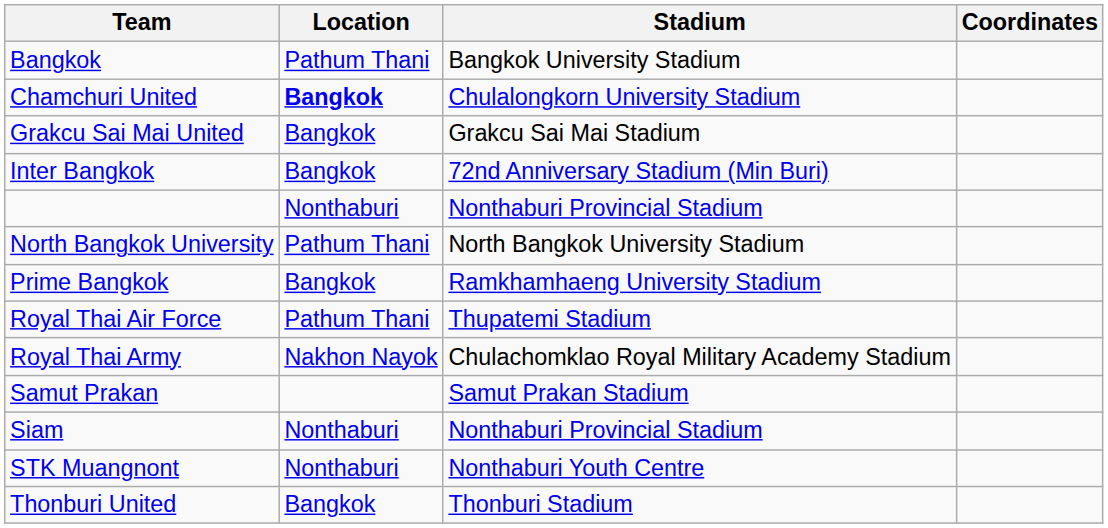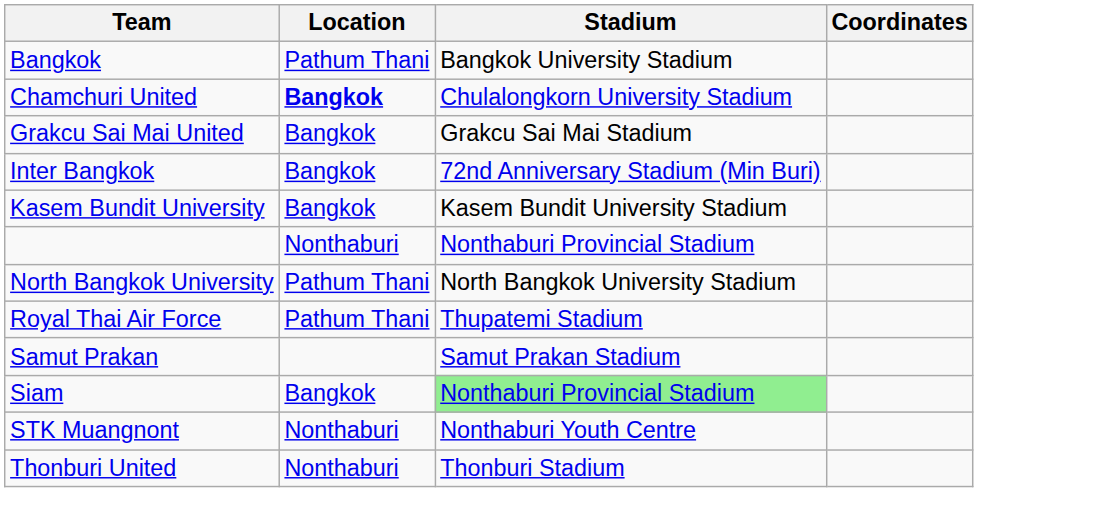 <table class="wikitable sortable">
 <tr>
 <th>Team</th>
 <th>Location</th>
 <th>Stadium</th>
 <th>Coordinates</th>
 </tr>
 <tr>
 <td><a href='#'>Bangkok</a></td>
 <td><a href='#'>Pathum Thani</a> </td>
 <td>Bangkok University Stadium</td>
 <td></td>
 </tr>
 <tr>
 <td><a href='#'>Chamchuri United</a></td>
 <td><strong><a href='#'>Bangkok</a> </strong></td>
 <td><a href='#'>Chulalongkorn University Stadium</a></td>
 <td></td>
 </tr>
 <tr>
 <td><a href='#'>Grakcu Sai Mai United</a></td>
 <td><a href='#'>Bangkok</a> </td>
 <td>Grakcu Sai Mai Stadium</td>
 <td></td>
 </tr>
 <tr>
 <td><a href='#'>Inter Bangkok</a></td>
 <td><a href='#'>Bangkok</a> </td>
 <td><a href='#'>72nd Anniversary Stadium (Min Buri)</a></td>
 <td></td>
 </tr>
 <tr>
+<td><a href='#'>Kasem Bundit University</a></td>
+<td><a href='#'>Bangkok</a> </td>
+<td>Kasem Bundit University Stadium</td>
+<td></td>
+</tr>
+<tr>
 <td></td>
 <td><a href='#'>Nonthaburi</a> </td>
 <td><a href='#'>Nonthaburi Provincial Stadium</a></td>
 <td></td>
 </tr>
 <tr>
 <td><a href='#'>North Bangkok University</a></td>
 <td><a href='#'>Pathum Thani</a> </td>
 <td>North Bangkok University Stadium</td>
 <td></td>
 </tr>
 <tr>
-<td><a href='#'>Prime Bangkok</a></td>
-<td><a href='#'>Bangkok</a> </td>
-<td><a href='#'>Ramkhamhaeng University Stadium</a></td>
-<td></td>
-</tr>
-<tr>
 <td><a href='#'>Royal Thai Air Force</a></td>
 <td><a href='#'>Pathum Thani</a> </td>
 <td><a href='#'>Thupatemi Stadium</a></td>
-<td></td>
-</tr>
-<tr>
-<td><a href='#'>Royal Thai Army</a></td>
-<td><a href='#'>Nakhon Nayok</a> </td>
-<td>Chulachomklao Royal Military Academy Stadium</td>
 <td></td>
 </tr>
 <tr>
 <td><a href='#'>Samut Prakan</a></td>
 <td></td>
 <td><a href='#'>Samut Prakan Stadium</a></td>
 <td></td>
 </tr>
 <tr>
 <td><a href='#'>Siam</a></td>
-<td><a href='#'>Nonthaburi</a> </td>
-<td><a href='#'>Nonthaburi Provincial Stadium</a></td>
+<td><a href='#'>Bangkok</a> </td>
+<td style="background: lightgreen;"><a href='#'>Nonthaburi Provincial Stadium</a></td>
 <td></td>
 </tr>
 <tr>
 <td><a href='#'>STK Muangnont</a></td>
 <td><a href='#'>Nonthaburi</a> </td>
 <td><a href='#'>Nonthaburi Youth Centre</a></td>
 <td></td>
 </tr>
 <tr>
 <td><a href='#'>Thonburi United</a></td>
-<td><a href='#'>Bangkok</a> </td>
+<td><a href='#'>Nonthaburi</a> </td>
 <td><a href='#'>Thonburi Stadium</a></td>
 <td></td>
 </tr>
 </table>
